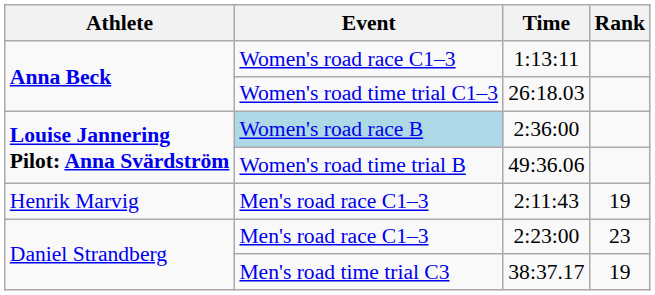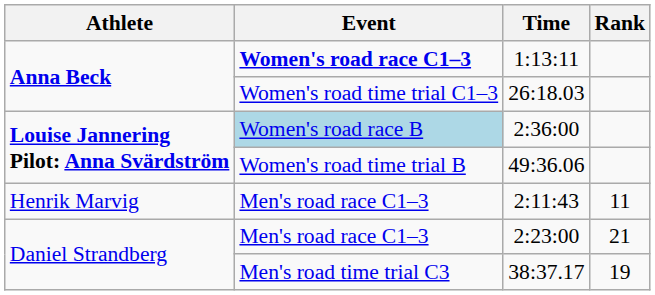 <table class="wikitable" style="font-size:90%">
 <tr>
 <th>Athlete</th>
 <th>Event</th>
 <th>Time</th>
 <th>Rank</th>
 </tr>
 <tr align=center>
 <td align=left rowspan=2><strong><a href='#'>Anna Beck</a></strong></td>
-<td align=left><a href='#'>Women's road race C1–3</a></td>
+<td align=left><strong><a href='#'>Women's road race C1–3</a></strong></td>
 <td>1:13:11</td>
 <td></td>
 </tr>
 <tr align=center>
 <td align=left><a href='#'>Women's road time trial C1–3</a></td>
 <td>26:18.03</td>
 <td></td>
 </tr>
 <tr align=center>
 <td align=left rowspan=2><strong><a href='#'>Louise Jannering</a><br>Pilot: <a href='#'>Anna Svärdström</a></strong></td>
 <td align=left style="background: lightblue;"><a href='#'>Women's road race B</a></td>
 <td>2:36:00</td>
 <td></td>
 </tr>
 <tr align=center>
 <td align=left><a href='#'>Women's road time trial B</a></td>
 <td>49:36.06</td>
 <td></td>
 </tr>
 <tr align=center>
 <td align=left><a href='#'>Henrik Marvig</a></td>
 <td align=left><a href='#'>Men's road race C1–3</a></td>
 <td>2:11:43</td>
-<td>19</td>
+<td>11</td>
 </tr>
 <tr align=center>
 <td align=left rowspan=2><a href='#'>Daniel Strandberg</a></td>
 <td align=left><a href='#'>Men's road race C1–3</a></td>
 <td>2:23:00</td>
-<td>23</td>
+<td>21</td>
 </tr>
 <tr align=center>
 <td align=left><a href='#'>Men's road time trial C3</a></td>
 <td>38:37.17</td>
 <td>19</td>
 </tr>
 </table>
